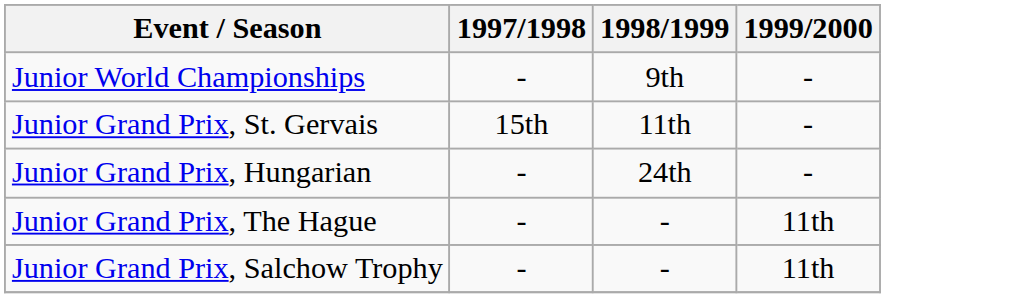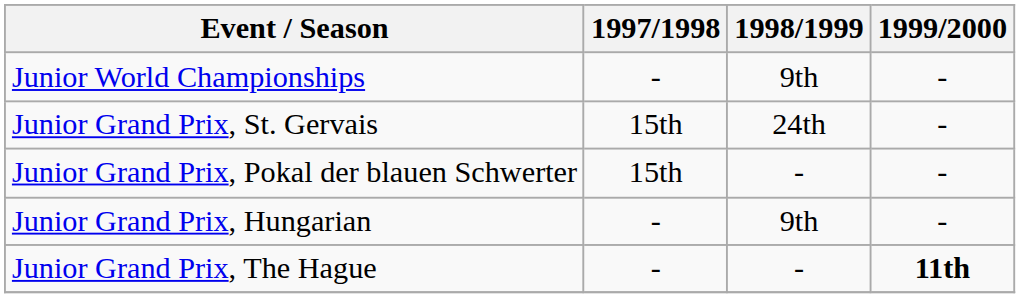 <table class="wikitable">
 <tr>
 <th>Event / Season</th>
 <th>1997/1998</th>
 <th>1998/1999</th>
 <th>1999/2000</th>
 </tr>
 <tr>
 <td><a href='#'>Junior World Championships</a></td>
 <td align="center">-</td>
 <td align="center">9th</td>
 <td align="center">-</td>
 </tr>
 <tr>
 <td><a href='#'>Junior Grand Prix</a>, St. Gervais</td>
 <td align="center">15th</td>
-<td align="center">11th</td>
+<td align="center">24th</td>
+<td align="center">-</td>
+</tr>
+<tr>
+<td><a href='#'>Junior Grand Prix</a>, Pokal der blauen Schwerter</td>
+<td align="center">15th</td>
+<td align="center">-</td>
 <td align="center">-</td>
 </tr>
 <tr>
 <td><a href='#'>Junior Grand Prix</a>, Hungarian</td>
 <td align="center">-</td>
-<td align="center">24th</td>
+<td align="center">9th</td>
 <td align="center">-</td>
 </tr>
 <tr>
 <td><a href='#'>Junior Grand Prix</a>, The Hague</td>
 <td align="center">-</td>
 <td align="center">-</td>
-<td align="center">11th</td>
-</tr>
-<tr>
-<td><a href='#'>Junior Grand Prix</a>, Salchow Trophy</td>
-<td align="center">-</td>
-<td align="center">-</td>
-<td align="center">11th</td>
+<td align="center"><strong>11th</strong></td>
 </tr>
 <tr>
 </tr>
 </table>
